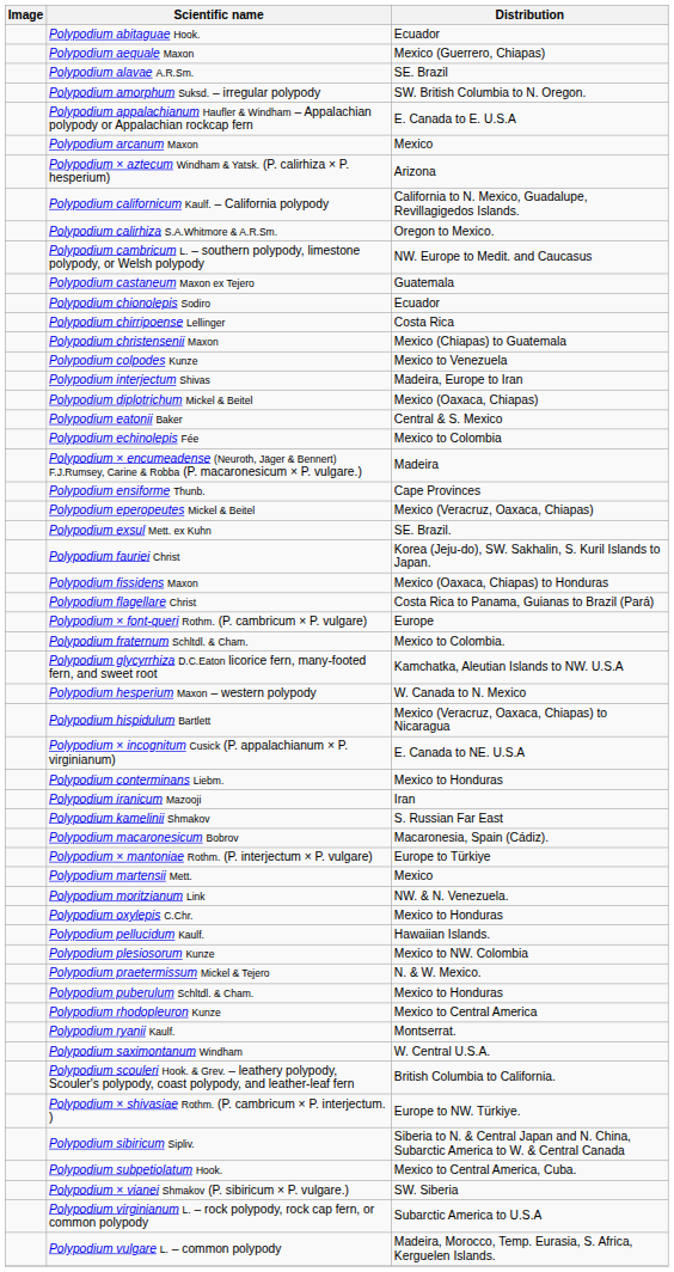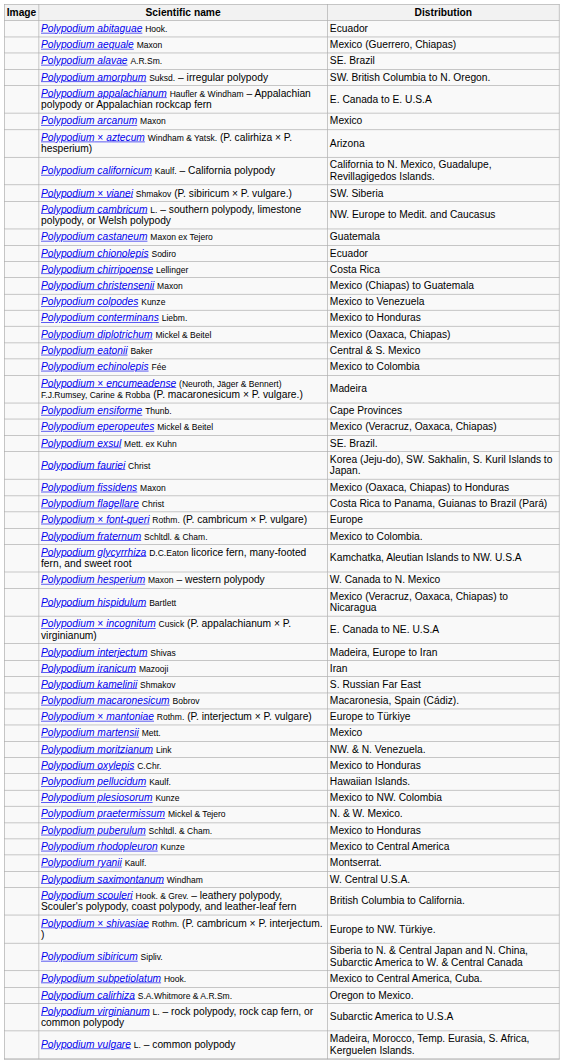 <table class="wikitable">
 <tr>
 <th>Image</th>
 <th>Scientific name</th>
 <th>Distribution</th>
 </tr>
 <tr>
 <td></td>
 <td><em><a href='#'>Polypodium abitaguae</a></em> <small>Hook.</small></td>
 <td>Ecuador</td>
 </tr>
 <tr>
 <td></td>
 <td><em><a href='#'>Polypodium aequale</a></em> <small>Maxon</small></td>
 <td>Mexico (Guerrero, Chiapas)</td>
 </tr>
 <tr>
 <td></td>
 <td><em><a href='#'>Polypodium alavae</a></em> <small>A.R.Sm.</small></td>
 <td>SE. Brazil</td>
 </tr>
 <tr>
 <td></td>
 <td><em><a href='#'>Polypodium amorphum</a></em> <small>Suksd.</small> – irregular polypody</td>
 <td>SW. British Columbia to N. Oregon.</td>
 </tr>
 <tr>
 <td></td>
 <td><em><a href='#'>Polypodium appalachianum</a></em> <small>Haufler & Windham</small> – Appalachian polypody or Appalachian rockcap fern</td>
 <td>E. Canada to E. U.S.A</td>
 </tr>
 <tr>
 <td></td>
 <td><em><a href='#'>Polypodium arcanum</a></em> <small>Maxon</small></td>
 <td>Mexico</td>
 </tr>
 <tr>
 <td></td>
 <td><a href='#'><em>Polypodium</em> × <em>aztecum</em></a> <small>Windham & Yatsk.</small> (P. calirhiza × P. hesperium)</td>
 <td>Arizona</td>
 </tr>
 <tr>
 <td></td>
 <td><em><a href='#'>Polypodium californicum</a></em> <small>Kaulf.</small> – California polypody</td>
 <td>California to N. Mexico, Guadalupe, Revillagigedos Islands.</td>
 </tr>
 <tr>
 <td></td>
-<td><em><a href='#'>Polypodium calirhiza</a></em> <small>S.A.Whitmore & A.R.Sm.</small></td>
-<td>Oregon to Mexico.</td>
+<td><a href='#'><em>Polypodium</em> × <em>vianei</em></a> <small>Shmakov</small> (P. sibiricum × P. vulgare.)</td>
+<td>SW. Siberia</td>
 </tr>
 <tr>
 <td></td>
 <td><em><a href='#'>Polypodium cambricum</a></em> <small>L.</small> – southern polypody, limestone polypody, or Welsh polypody</td>
 <td>NW. Europe to Medit. and Caucasus</td>
 </tr>
 <tr>
 <td></td>
 <td><em><a href='#'>Polypodium castaneum</a></em> <small>Maxon ex Tejero</small></td>
 <td>Guatemala</td>
 </tr>
 <tr>
 <td></td>
 <td><em><a href='#'>Polypodium chionolepis</a></em> <small>Sodiro</small></td>
 <td>Ecuador</td>
 </tr>
 <tr>
 <td></td>
 <td><em><a href='#'>Polypodium chirripoense</a></em> <small>Lellinger</small></td>
 <td>Costa Rica</td>
 </tr>
 <tr>
 <td></td>
 <td><em><a href='#'>Polypodium christensenii</a></em> <small>Maxon</small></td>
 <td>Mexico (Chiapas) to Guatemala</td>
 </tr>
 <tr>
 <td></td>
 <td><em><a href='#'>Polypodium colpodes</a></em> <small>Kunze</small></td>
 <td>Mexico to Venezuela</td>
 </tr>
 <tr>
 <td></td>
-<td><em><a href='#'>Polypodium interjectum</a></em> <small>Shivas</small></td>
-<td>Madeira, Europe to Iran</td>
+<td><em><a href='#'>Polypodium conterminans</a></em> <small>Liebm.</small></td>
+<td>Mexico to Honduras</td>
 </tr>
 <tr>
 <td></td>
 <td><em><a href='#'>Polypodium diplotrichum</a></em> <small>Mickel & Beitel</small></td>
 <td>Mexico (Oaxaca, Chiapas)</td>
 </tr>
 <tr>
 <td></td>
 <td><em><a href='#'>Polypodium eatonii</a></em> <small>Baker</small></td>
 <td>Central & S. Mexico</td>
 </tr>
 <tr>
 <td></td>
 <td><em><a href='#'>Polypodium echinolepis</a></em> <small>Fée</small></td>
 <td>Mexico to Colombia</td>
 </tr>
 <tr>
 <td></td>
 <td><a href='#'><em>Polypodium</em> × <em>encumeadense</em></a> <small>(Neuroth, Jäger & Bennert) F.J.Rumsey, Carine & Robba</small> (P. macaronesicum × P. vulgare.)</td>
 <td>Madeira</td>
 </tr>
 <tr>
 <td></td>
 <td><em><a href='#'>Polypodium ensiforme</a></em> <small>Thunb.</small></td>
 <td>Cape Provinces</td>
 </tr>
 <tr>
 <td></td>
 <td><em><a href='#'>Polypodium eperopeutes</a></em> <small>Mickel & Beitel</small></td>
 <td>Mexico (Veracruz, Oaxaca, Chiapas)</td>
 </tr>
 <tr>
 <td></td>
 <td><em><a href='#'>Polypodium exsul</a></em> <small>Mett. ex Kuhn</small></td>
 <td>SE. Brazil.</td>
 </tr>
 <tr>
 <td></td>
 <td><em><a href='#'>Polypodium fauriei</a></em> <small>Christ</small></td>
 <td>Korea (Jeju-do), SW. Sakhalin, S. Kuril Islands to Japan.</td>
 </tr>
 <tr>
 <td></td>
 <td><em><a href='#'>Polypodium fissidens</a></em> <small>Maxon</small></td>
 <td>Mexico (Oaxaca, Chiapas) to Honduras</td>
 </tr>
 <tr>
 <td></td>
 <td><em><a href='#'>Polypodium flagellare</a></em> <small>Christ</small></td>
 <td>Costa Rica to Panama, Guianas to Brazil (Pará)</td>
 </tr>
 <tr>
 <td></td>
 <td><a href='#'><em>Polypodium</em> × <em>font-queri</em></a> <small>Rothm.</small> (P. cambricum × P. vulgare)</td>
 <td>Europe</td>
 </tr>
 <tr>
 <td></td>
 <td><em><a href='#'>Polypodium fraternum</a></em> <small>Schltdl. & Cham.</small></td>
 <td>Mexico to Colombia.</td>
 </tr>
 <tr>
 <td></td>
 <td><em><a href='#'>Polypodium glycyrrhiza</a></em> <small>D.C.Eaton</small>  licorice fern, many-footed fern, and sweet root</td>
 <td>Kamchatka, Aleutian Islands to NW. U.S.A</td>
 </tr>
 <tr>
 <td></td>
 <td><em><a href='#'>Polypodium hesperium</a></em> <small>Maxon</small> – western polypody</td>
 <td>W. Canada to N. Mexico</td>
 </tr>
 <tr>
 <td></td>
 <td><em><a href='#'>Polypodium hispidulum</a></em> <small>Bartlett</small></td>
 <td>Mexico (Veracruz, Oaxaca, Chiapas) to Nicaragua</td>
 </tr>
 <tr>
 <td></td>
 <td><a href='#'><em>Polypodium</em> × <em>incognitum</em></a> <small>Cusick</small> (P. appalachianum × P. virginianum)</td>
 <td>E. Canada to NE. U.S.A</td>
 </tr>
 <tr>
 <td></td>
-<td><em><a href='#'>Polypodium conterminans</a></em> <small>Liebm.</small></td>
-<td>Mexico to Honduras</td>
+<td><em><a href='#'>Polypodium interjectum</a></em> <small>Shivas</small></td>
+<td>Madeira, Europe to Iran</td>
 </tr>
 <tr>
 <td></td>
 <td><em><a href='#'>Polypodium iranicum</a></em> <small>Mazooji</small></td>
 <td>Iran</td>
 </tr>
 <tr>
 <td></td>
 <td><em><a href='#'>Polypodium kamelinii</a></em> <small>Shmakov</small></td>
 <td>S. Russian Far East</td>
 </tr>
 <tr>
 <td></td>
 <td><em><a href='#'>Polypodium macaronesicum</a></em> <small>Bobrov</small></td>
 <td>Macaronesia, Spain (Cádiz).</td>
 </tr>
 <tr>
 <td></td>
 <td><a href='#'><em>Polypodium</em> × <em>mantoniae</em></a> <small>Rothm.</small> (P. interjectum × P. vulgare)</td>
 <td>Europe to Türkiye</td>
 </tr>
 <tr>
 <td></td>
 <td><em><a href='#'>Polypodium martensii</a></em> <small>Mett.</small></td>
 <td>Mexico</td>
 </tr>
 <tr>
 <td></td>
 <td><em><a href='#'>Polypodium moritzianum</a></em> <small>Link</small></td>
 <td>NW. & N. Venezuela.</td>
 </tr>
 <tr>
 <td></td>
 <td><em><a href='#'>Polypodium oxylepis</a></em> <small>C.Chr.</small></td>
 <td>Mexico to Honduras</td>
 </tr>
 <tr>
 <td></td>
 <td><em><a href='#'>Polypodium pellucidum</a></em> <small>Kaulf.</small></td>
 <td>Hawaiian Islands.</td>
 </tr>
 <tr>
 <td></td>
 <td><em><a href='#'>Polypodium plesiosorum</a></em> <small>Kunze</small></td>
 <td>Mexico to NW. Colombia</td>
 </tr>
 <tr>
 <td></td>
 <td><em><a href='#'>Polypodium praetermissum</a></em> <small>Mickel & Tejero</small></td>
 <td>N. & W. Mexico.</td>
 </tr>
 <tr>
 <td></td>
 <td><em><a href='#'>Polypodium puberulum</a></em> <small>Schltdl. & Cham.</small></td>
 <td>Mexico to Honduras</td>
 </tr>
 <tr>
 <td></td>
 <td><em><a href='#'>Polypodium rhodopleuron</a></em> <small>Kunze</small></td>
 <td>Mexico to Central America</td>
 </tr>
 <tr>
 <td></td>
 <td><em><a href='#'>Polypodium ryanii</a></em> <small>Kaulf.</small></td>
 <td>Montserrat.</td>
 </tr>
 <tr>
 <td></td>
 <td><em><a href='#'>Polypodium saximontanum</a></em> <small>Windham</small></td>
 <td>W. Central U.S.A.</td>
 </tr>
 <tr>
 <td></td>
 <td><em><a href='#'>Polypodium scouleri</a></em> <small>Hook. & Grev.</small> – leathery polypody, Scouler's polypody, coast polypody, and leather-leaf fern</td>
 <td>British Columbia to California.</td>
 </tr>
 <tr>
 <td></td>
 <td><a href='#'><em>Polypodium</em> × <em>shivasiae</em></a> <small>Rothm.</small> (P. cambricum × P. interjectum. )</td>
 <td>Europe to NW. Türkiye.</td>
 </tr>
 <tr>
 <td></td>
 <td><em><a href='#'>Polypodium sibiricum</a></em> <small>Sipliv.</small></td>
 <td>Siberia to N. & Central Japan and N. China, Subarctic America to W. & Central Canada</td>
 </tr>
 <tr>
 <td></td>
 <td><em><a href='#'>Polypodium subpetiolatum</a></em> <small>Hook.</small></td>
 <td>Mexico to Central America, Cuba.</td>
 </tr>
 <tr>
 <td></td>
-<td><a href='#'><em>Polypodium</em> × <em>vianei</em></a> <small>Shmakov</small> (P. sibiricum × P. vulgare.)</td>
-<td>SW. Siberia</td>
+<td><em><a href='#'>Polypodium calirhiza</a></em> <small>S.A.Whitmore & A.R.Sm.</small></td>
+<td>Oregon to Mexico.</td>
 </tr>
 <tr>
 <td></td>
 <td><em><a href='#'>Polypodium virginianum</a></em> <small>L.</small> – rock polypody, rock cap fern, or common polypody</td>
 <td>Subarctic America to U.S.A</td>
 </tr>
 <tr>
 <td></td>
 <td><em><a href='#'>Polypodium vulgare</a></em> <small>L.</small> – common polypody</td>
 <td>Madeira, Morocco, Temp. Eurasia, S. Africa, Kerguelen Islands.</td>
 </tr>
 <tr>
 </tr>
 </table>
